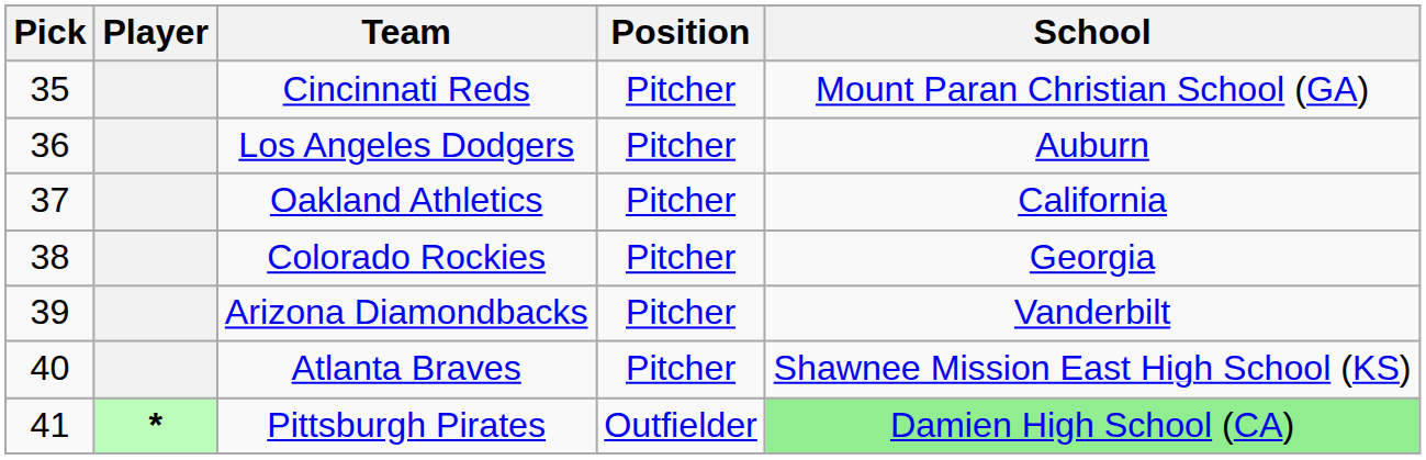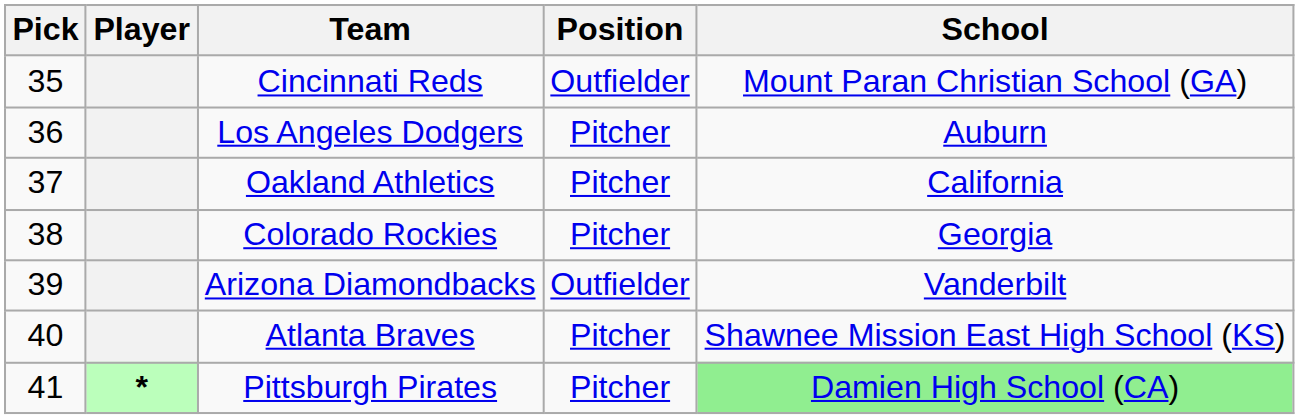 <table class="wikitable sortable plainrowheaders" style="text-align:center; width=74%">
 <tr>
 <th scope="col">Pick</th>
 <th scope="col">Player</th>
 <th scope="col">Team</th>
 <th scope="col">Position</th>
 <th scope="col">School</th>
 </tr>
 <tr>
 <td>35</td>
 <th scope="row" style="text-align:center"></th>
 <td><a href='#'>Cincinnati Reds</a></td>
-<td><a href='#'>Pitcher</a></td>
+<td><a href='#'>Outfielder</a></td>
 <td><a href='#'>Mount Paran Christian School</a> (<a href='#'>GA</a>)</td>
 </tr>
 <tr>
 <td>36</td>
 <th scope="row" style="text-align:center"></th>
 <td><a href='#'>Los Angeles Dodgers</a></td>
 <td><a href='#'>Pitcher</a></td>
 <td><a href='#'>Auburn</a></td>
 </tr>
 <tr>
 <td>37</td>
 <th scope="row" style="text-align:center"></th>
 <td><a href='#'>Oakland Athletics</a></td>
 <td><a href='#'>Pitcher</a></td>
 <td><a href='#'>California</a></td>
 </tr>
 <tr>
 <td>38</td>
 <th scope="row" style="text-align:center"></th>
 <td><a href='#'>Colorado Rockies</a></td>
 <td><a href='#'>Pitcher</a></td>
 <td><a href='#'>Georgia</a></td>
 </tr>
 <tr>
 <td>39</td>
 <th scope="row" style="text-align:center"></th>
 <td><a href='#'>Arizona Diamondbacks</a></td>
-<td><a href='#'>Pitcher</a></td>
+<td><a href='#'>Outfielder</a></td>
 <td><a href='#'>Vanderbilt</a></td>
 </tr>
 <tr>
 <td>40</td>
 <th scope="row" style="text-align:center"></th>
 <td><a href='#'>Atlanta Braves</a></td>
 <td><a href='#'>Pitcher</a></td>
 <td><a href='#'>Shawnee Mission East High School</a> (<a href='#'>KS</a>)</td>
 </tr>
 <tr>
 <td>41</td>
 <th scope="row" style="text-align:center; background:#bfb;">*</th>
 <td><a href='#'>Pittsburgh Pirates</a></td>
-<td><a href='#'>Outfielder</a></td>
+<td><a href='#'>Pitcher</a></td>
 <td style="background: lightgreen;"><a href='#'>Damien High School</a> (<a href='#'>CA</a>)</td>
 </tr>
 </table>
